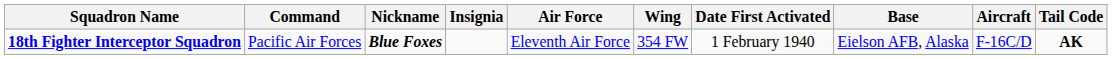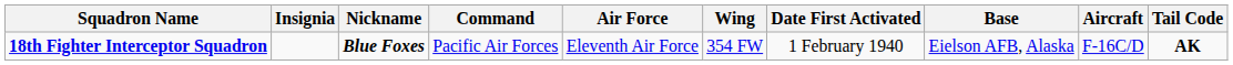 <table class="wikitable sortable" style="text-align:center;">
 <tr>
 <th>Squadron Name</th>
+<th>Insignia</th>
+<th>Nickname</th>
 <th>Command</th>
-<th>Nickname</th>
-<th>Insignia</th>
 <th>Air Force</th>
 <th>Wing</th>
 <th>Date First Activated</th>
 <th>Base</th>
 <th>Aircraft</th>
 <th>Tail Code</th>
 </tr>
 <tr>
 <td><strong><a href='#'>18th Fighter Interceptor Squadron</a></strong> </td>
+<td></td>
+<td><strong><em>Blue Foxes</em></strong></td>
 <td><a href='#'>Pacific Air Forces</a></td>
-<td><strong><em>Blue Foxes</em></strong></td>
-<td></td>
 <td><a href='#'>Eleventh Air Force</a></td>
 <td><a href='#'>354 FW</a></td>
 <td>1 February 1940</td>
 <td><a href='#'>Eielson AFB</a>, <a href='#'>Alaska</a></td>
 <td><a href='#'>F-16C/D</a></td>
 <td><strong>AK</strong></td>
 </tr>
 </table>
